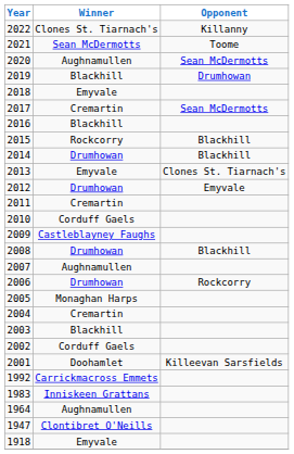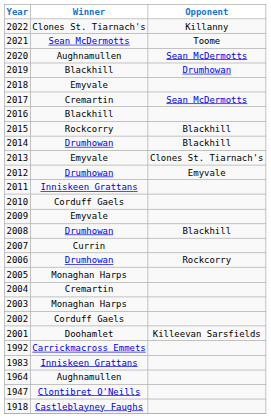 <table class="wikitable" style="text-align:center;">
 <tr>
 <th style="background:white;color:#1874CD">Year</th>
 <th style="background:white;color:#1874CD">Winner</th>
 <th style="background:white;color:#1874CD">Opponent</th>
 </tr>
 <tr>
 <td>2022</td>
 <td>Clones St. Tiarnach's</td>
 <td>Killanny</td>
 </tr>
 <tr>
 <td>2021</td>
 <td><a href='#'>Sean McDermotts</a></td>
 <td>Toome</td>
 </tr>
 <tr>
 <td>2020</td>
 <td>Aughnamullen</td>
 <td><a href='#'>Sean McDermotts</a></td>
 </tr>
 <tr>
 <td>2019</td>
 <td>Blackhill</td>
 <td><a href='#'>Drumhowan</a></td>
 </tr>
 <tr>
 <td>2018</td>
 <td>Emyvale</td>
 <td></td>
 </tr>
 <tr>
 <td>2017</td>
 <td>Cremartin</td>
 <td><a href='#'>Sean McDermotts</a></td>
 </tr>
 <tr>
 <td>2016</td>
 <td>Blackhill</td>
 <td></td>
 </tr>
 <tr>
 <td>2015</td>
 <td>Rockcorry</td>
 <td>Blackhill</td>
 </tr>
 <tr>
 <td>2014</td>
 <td><a href='#'>Drumhowan</a></td>
 <td>Blackhill</td>
 </tr>
 <tr>
 <td>2013</td>
 <td>Emyvale</td>
 <td>Clones St. Tiarnach's</td>
 </tr>
 <tr>
 <td>2012</td>
 <td><a href='#'>Drumhowan</a></td>
 <td>Emyvale</td>
 </tr>
 <tr>
 <td>2011</td>
-<td>Cremartin</td>
+<td><a href='#'>Inniskeen Grattans</a></td>
 <td></td>
 </tr>
 <tr>
 <td>2010</td>
 <td>Corduff Gaels</td>
 <td></td>
 </tr>
 <tr>
 <td>2009</td>
-<td><a href='#'>Castleblayney Faughs</a></td>
+<td>Emyvale</td>
 <td></td>
 </tr>
 <tr>
 <td>2008</td>
 <td><a href='#'>Drumhowan</a></td>
 <td>Blackhill</td>
 </tr>
 <tr>
 <td>2007</td>
-<td>Aughnamullen</td>
+<td>Currin</td>
 <td></td>
 </tr>
 <tr>
 <td>2006</td>
 <td><a href='#'>Drumhowan</a></td>
 <td>Rockcorry</td>
 </tr>
 <tr>
 <td>2005</td>
 <td>Monaghan Harps</td>
 <td></td>
 </tr>
 <tr>
 <td>2004</td>
 <td>Cremartin</td>
 <td></td>
 </tr>
 <tr>
 <td>2003</td>
-<td>Blackhill</td>
+<td>Monaghan Harps</td>
 <td></td>
 </tr>
 <tr>
 <td>2002</td>
 <td>Corduff Gaels</td>
 <td></td>
 </tr>
 <tr>
 <td>2001</td>
 <td>Doohamlet</td>
 <td>Killeevan Sarsfields</td>
 </tr>
 <tr>
 <td>1992</td>
 <td><a href='#'>Carrickmacross Emmets</a></td>
 <td></td>
 </tr>
 <tr>
 <td>1983</td>
 <td><a href='#'>Inniskeen Grattans</a></td>
 <td></td>
 </tr>
 <tr>
 <td>1964</td>
 <td>Aughnamullen</td>
 <td></td>
 </tr>
 <tr>
 <td>1947</td>
 <td><a href='#'>Clontibret O'Neills</a></td>
 <td></td>
 </tr>
 <tr>
 <td>1918</td>
-<td>Emyvale</td>
+<td><a href='#'>Castleblayney Faughs</a></td>
 <td></td>
 </tr>
 <tr>
 </tr>
 </table>
